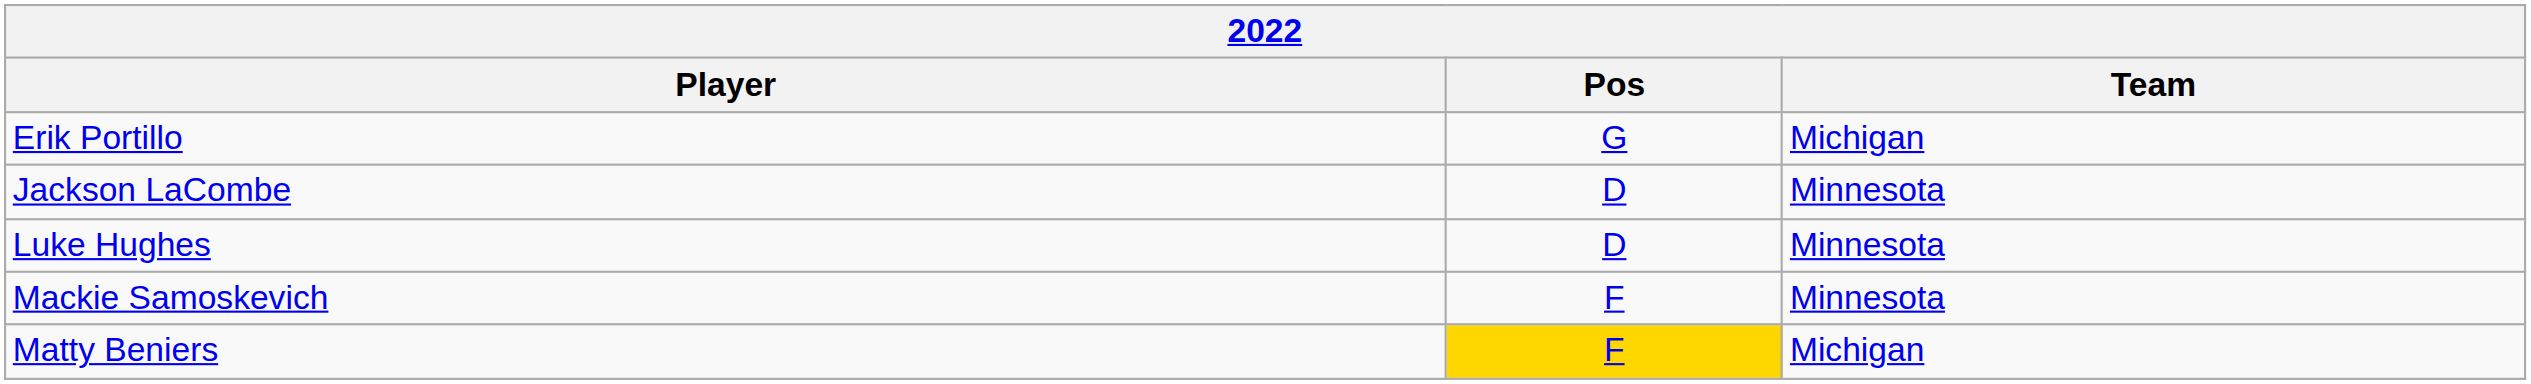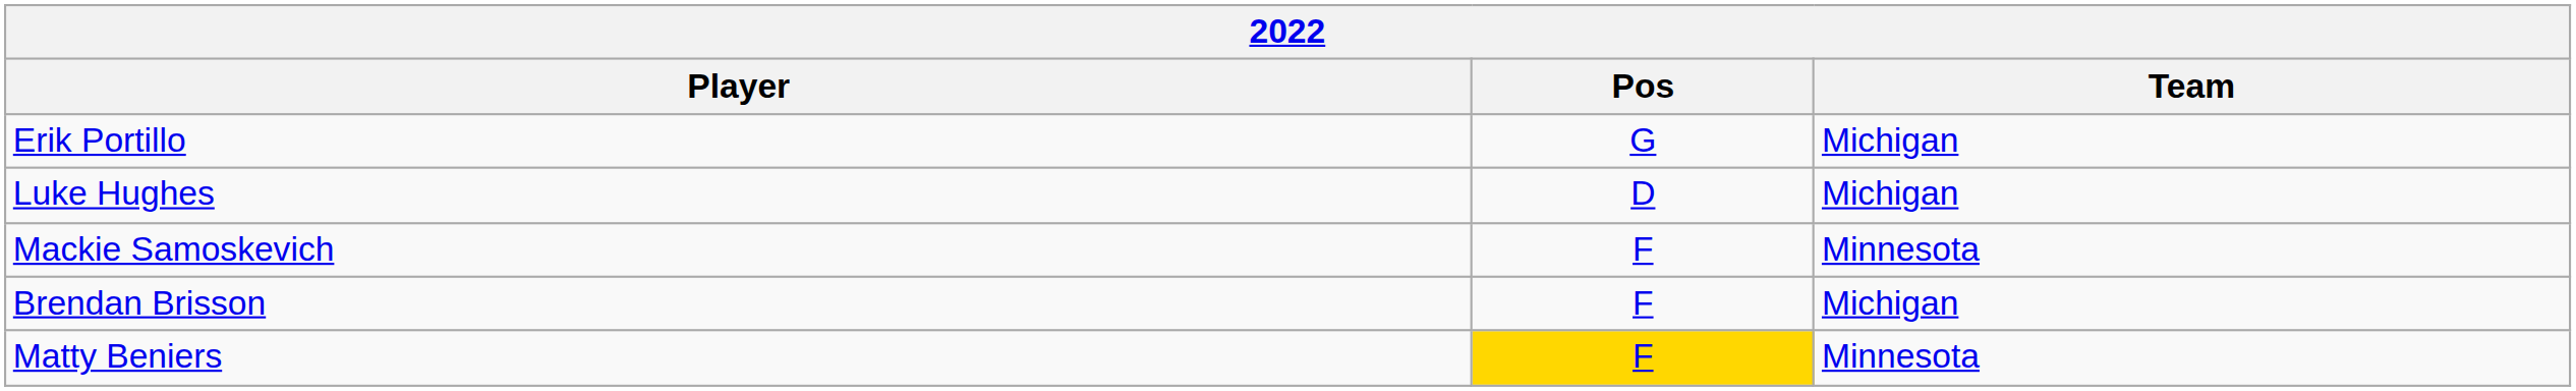 <table class="wikitable" width=95%>
 <tr>
 <th colspan=3><a href='#'>2022</a></th>
 </tr>
 <tr>
 <th>Player</th>
 <th>Pos</th>
 <th>Team</th>
 </tr>
 <tr>
 <td><a href='#'>Erik Portillo</a></td>
 <td style="text-align:center;"><a href='#'>G</a></td>
 <td><a href='#'>Michigan</a></td>
 </tr>
 <tr>
-<td><a href='#'>Jackson LaCombe</a></td>
-<td style="text-align:center;"><a href='#'>D</a></td>
-<td><a href='#'>Minnesota</a></td>
-</tr>
-<tr>
 <td><a href='#'>Luke Hughes</a></td>
 <td style="text-align:center;"><a href='#'>D</a></td>
-<td><a href='#'>Minnesota</a></td>
+<td><a href='#'>Michigan</a></td>
 </tr>
 <tr>
 <td><a href='#'>Mackie Samoskevich</a></td>
 <td style="text-align:center;"><a href='#'>F</a></td>
 <td><a href='#'>Minnesota</a></td>
 </tr>
 <tr>
+<td><a href='#'>Brendan Brisson</a></td>
+<td style="text-align:center;"><a href='#'>F</a></td>
+<td><a href='#'>Michigan</a></td>
+</tr>
+<tr>
 <td><a href='#'>Matty Beniers</a></td>
 <td style="background: gold; text-align:center;"><a href='#'>F</a></td>
-<td><a href='#'>Michigan</a></td>
+<td><a href='#'>Minnesota</a></td>
 </tr>
 </table>
